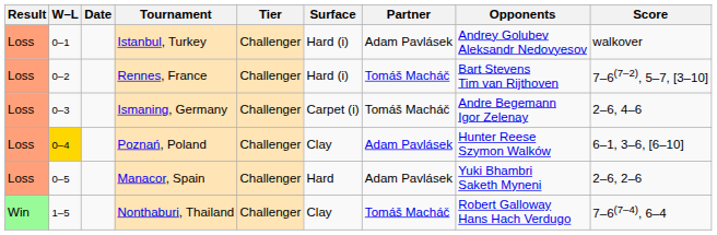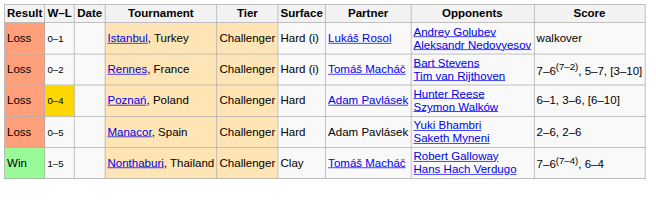 <table class="sortable wikitable">
 <tr>
 <th>Result</th>
 <th class="unsortable">W–L</th>
 <th>Date</th>
 <th>Tournament</th>
 <th>Tier</th>
 <th>Surface</th>
 <th>Partner</th>
 <th>Opponents</th>
 <th class="unsortable">Score</th>
 </tr>
 <tr>
 <td bgcolor=FFA07A>Loss</td>
 <td><small>0–1</small></td>
 <td><a href='#'></a></td>
 <td style="background:moccasin;"><a href='#'>Istanbul</a>, Turkey</td>
 <td style="background:moccasin;">Challenger</td>
 <td>Hard (i)</td>
-<td> Adam Pavlásek</td>
+<td> <a href='#'>Lukáš Rosol</a></td>
 <td> <a href='#'>Andrey Golubev</a><br> <a href='#'>Aleksandr Nedovyesov</a></td>
 <td>walkover</td>
 </tr>
 <tr>
 <td bgcolor=FFA07A>Loss</td>
 <td><small>0–2</small></td>
 <td><a href='#'></a></td>
 <td style="background:moccasin;"><a href='#'>Rennes</a>, France</td>
 <td style="background:moccasin;">Challenger</td>
 <td>Hard (i)</td>
 <td> <a href='#'>Tomáš Macháč</a></td>
 <td> <a href='#'>Bart Stevens</a><br> <a href='#'>Tim van Rijthoven</a></td>
 <td>7–6<sup>(7–2)</sup>, 5–7, [3–10]</td>
 </tr>
 <tr>
 <td bgcolor=FFA07A>Loss</td>
-<td><small>0–3</small></td>
-<td><a href='#'></a></td>
-<td style="background:moccasin;"><a href='#'>Ismaning</a>, Germany</td>
-<td style="background:moccasin;">Challenger</td>
-<td>Carpet (i)</td>
-<td> Tomáš Macháč</td>
-<td> <a href='#'>Andre Begemann</a><br> <a href='#'>Igor Zelenay</a></td>
-<td>2–6, 4–6</td>
-</tr>
-<tr>
-<td bgcolor=FFA07A>Loss</td>
 <td style="background: gold;"><small>0–4</small></td>
 <td><a href='#'></a></td>
 <td style="background:moccasin;"><a href='#'>Poznań</a>, Poland</td>
 <td style="background:moccasin;">Challenger</td>
-<td>Clay</td>
+<td>Hard</td>
 <td> <a href='#'>Adam Pavlásek</a></td>
 <td> <a href='#'>Hunter Reese</a><br> <a href='#'>Szymon Walków</a></td>
 <td>6–1, 3–6, [6–10]</td>
 </tr>
 <tr>
 <td bgcolor=FFA07A>Loss</td>
 <td><small>0–5</small></td>
 <td><a href='#'></a></td>
 <td style="background:moccasin;"><a href='#'>Manacor</a>, Spain</td>
 <td style="background:moccasin;">Challenger</td>
 <td>Hard</td>
 <td> Adam Pavlásek</td>
 <td> <a href='#'>Yuki Bhambri</a><br> <a href='#'>Saketh Myneni</a></td>
 <td>2–6, 2–6</td>
 </tr>
 <tr>
 <td bgcolor=98FB98>Win</td>
 <td><small>1–5</small></td>
 <td><a href='#'></a></td>
 <td style="background:moccasin;"><a href='#'>Nonthaburi</a>, Thailand</td>
 <td style="background:moccasin;">Challenger</td>
 <td>Clay</td>
 <td> <a href='#'>Tomáš Macháč</a></td>
 <td> <a href='#'>Robert Galloway</a><br> <a href='#'>Hans Hach Verdugo</a></td>
 <td>7–6<sup>(7–4)</sup>, 6–4</td>
 </tr>
 </table>
